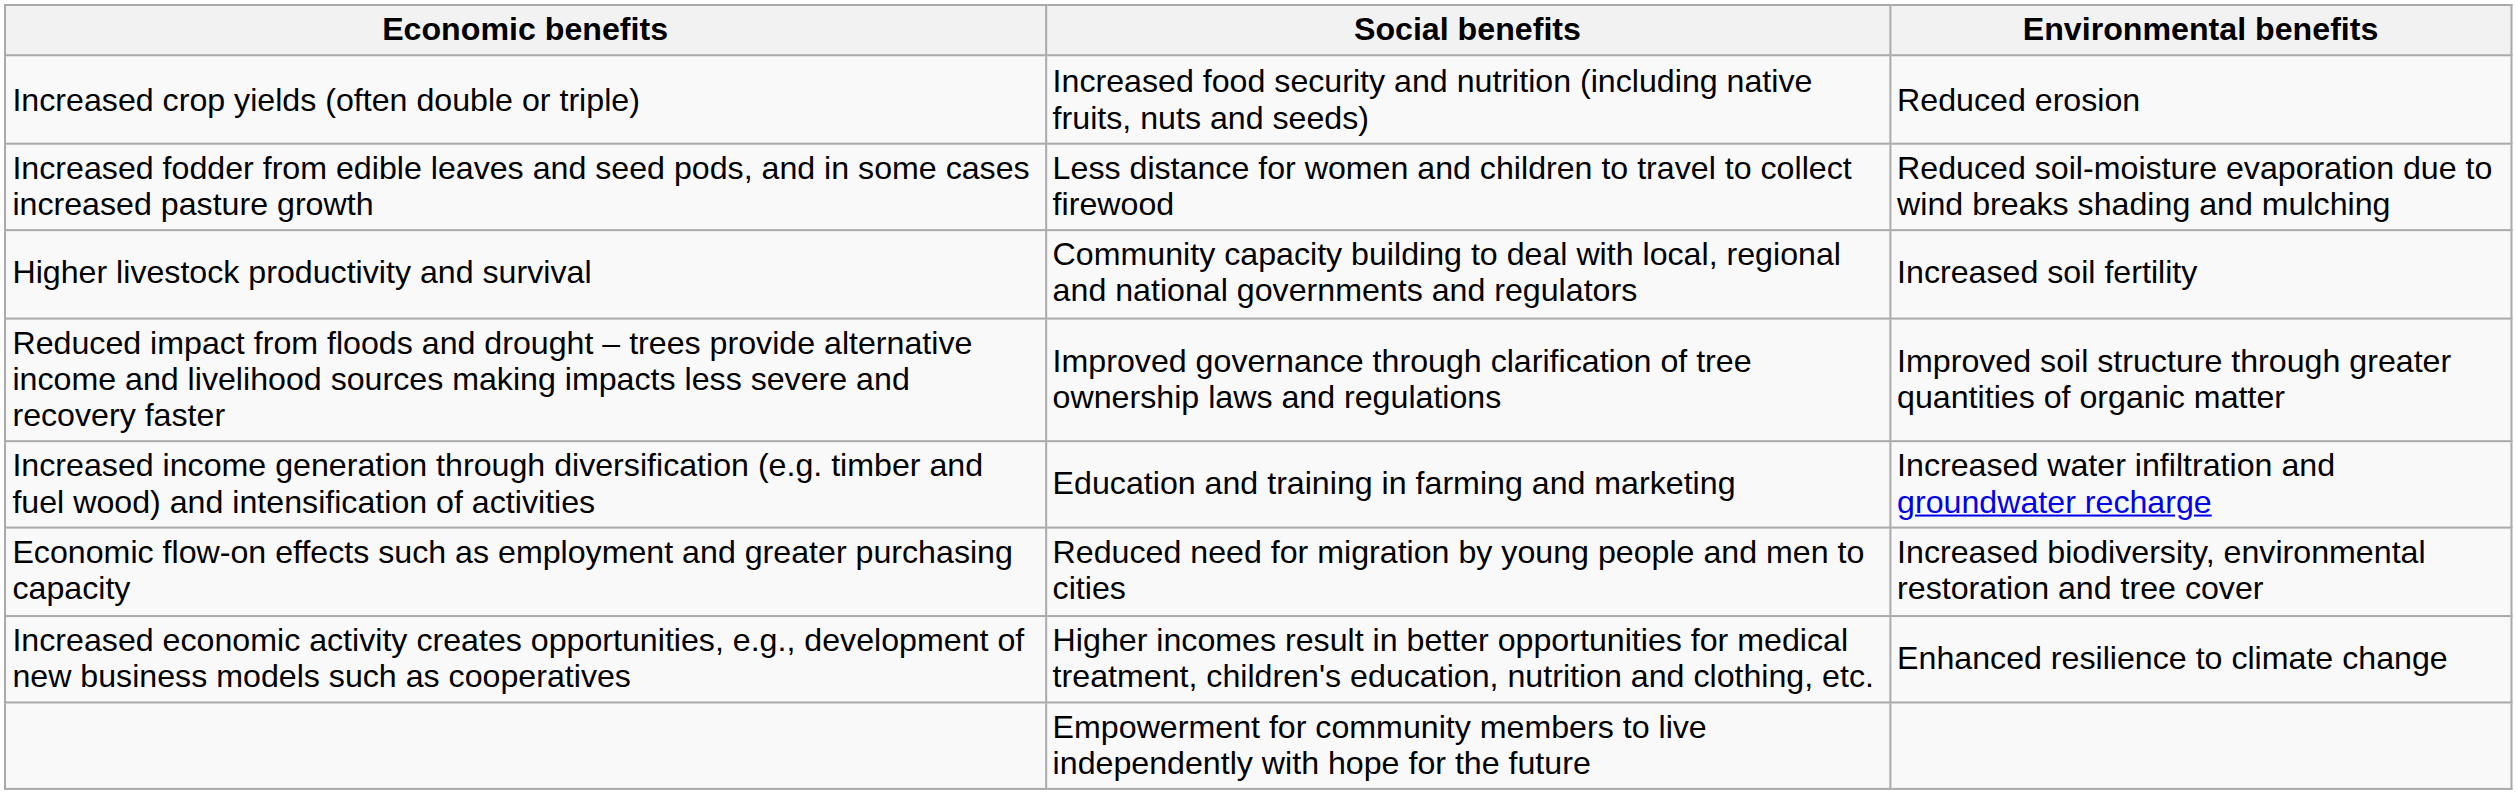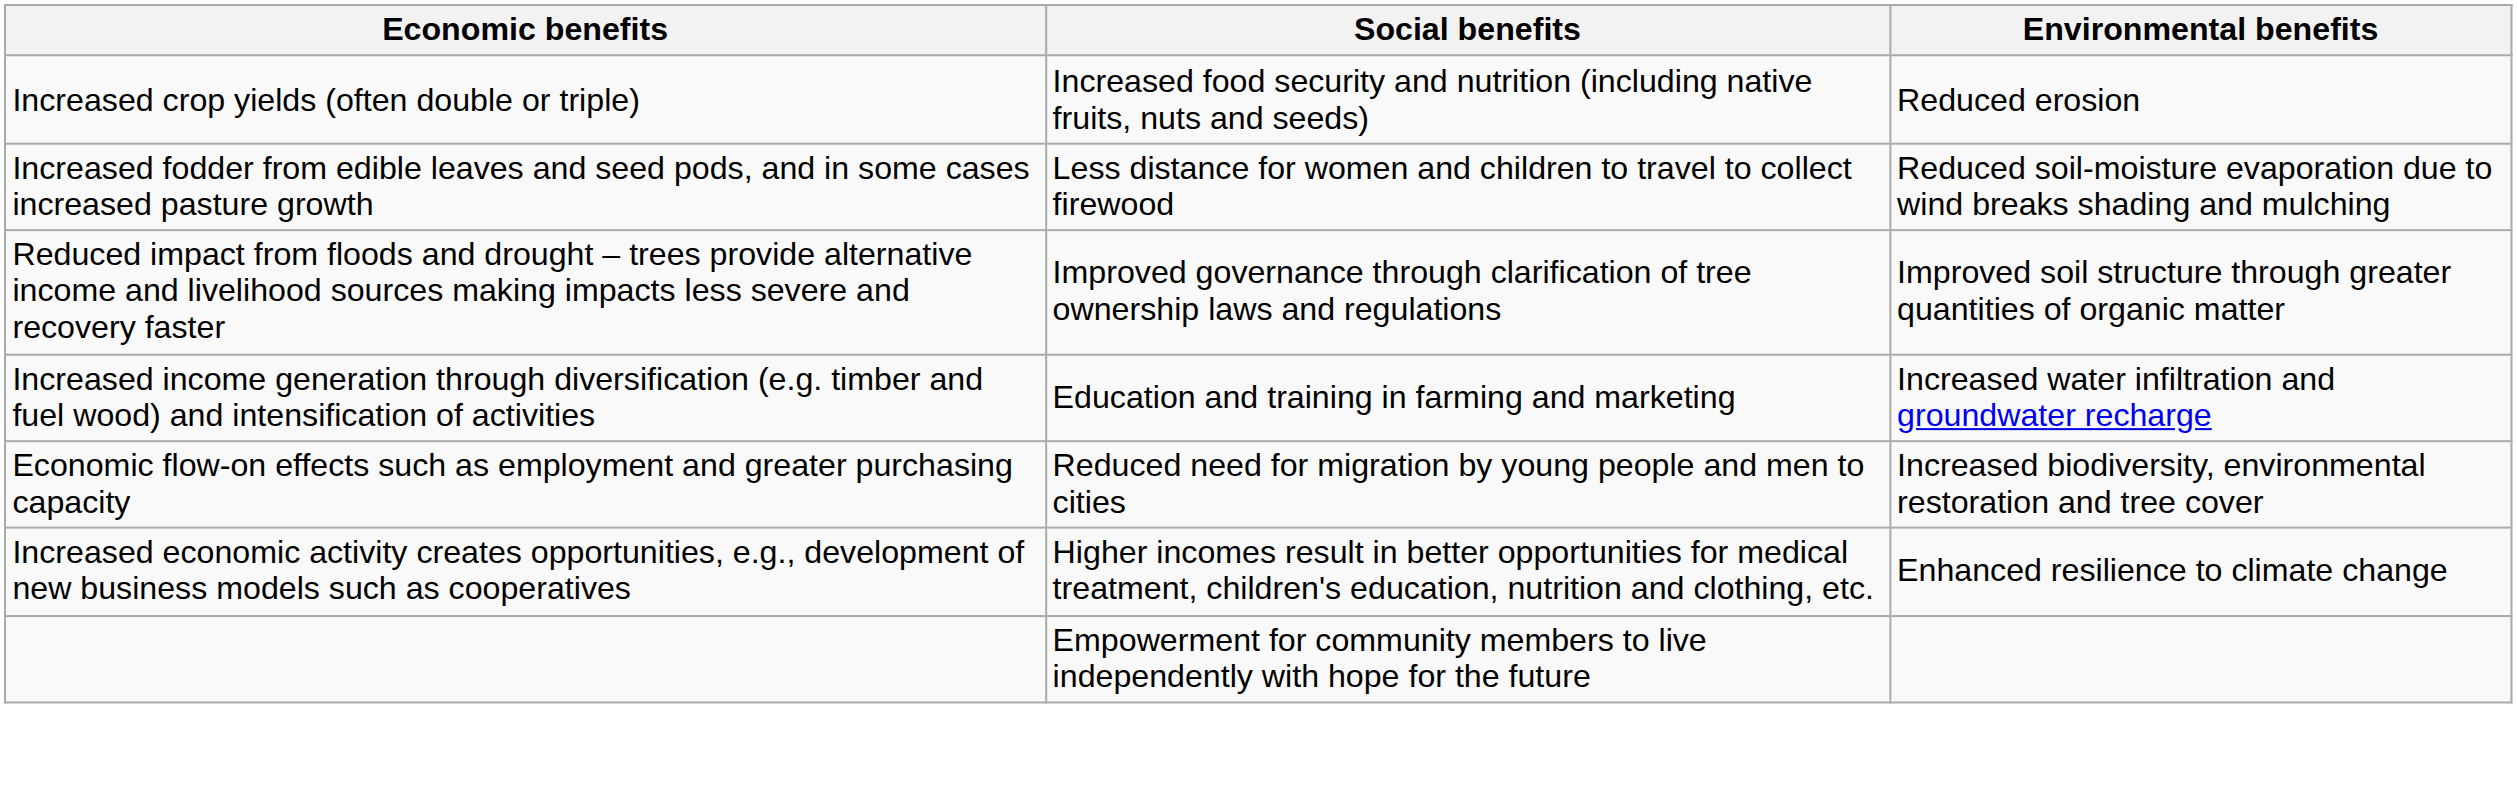 <table class="wikitable">
 <tr>
 <th>Economic benefits</th>
 <th>Social benefits</th>
 <th>Environmental benefits</th>
 </tr>
 <tr>
 <td>Increased crop yields (often double or triple)</td>
 <td>Increased food security and nutrition (including native fruits, nuts and seeds)</td>
 <td>Reduced erosion</td>
 </tr>
 <tr>
 <td>Increased fodder from edible leaves and seed pods, and in some cases increased pasture growth</td>
 <td>Less distance for women and children to travel to collect firewood</td>
 <td>Reduced soil-moisture evaporation due to wind breaks shading and mulching</td>
-</tr>
-<tr>
-<td>Higher livestock productivity and survival</td>
-<td>Community capacity building to deal with local, regional and national governments and regulators</td>
-<td>Increased soil fertility</td>
 </tr>
 <tr>
 <td>Reduced impact from floods and drought – trees provide alternative income and livelihood sources making impacts less severe and recovery faster</td>
 <td>Improved governance through clarification of tree ownership laws and regulations</td>
 <td>Improved soil structure through greater quantities of organic matter</td>
 </tr>
 <tr>
 <td>Increased income generation through diversification (e.g. timber and fuel wood) and intensification of activities</td>
 <td>Education and training in farming and marketing</td>
 <td>Increased water infiltration and <a href='#'>groundwater recharge</a></td>
 </tr>
 <tr>
 <td>Economic flow-on effects such as employment and greater purchasing capacity</td>
 <td>Reduced need for migration by  young people and men to cities</td>
 <td>Increased biodiversity, environmental restoration and tree cover</td>
 </tr>
 <tr>
 <td>Increased economic activity creates opportunities, e.g., development of new business models such as cooperatives</td>
 <td>Higher incomes result in better opportunities for medical treatment, children's education, nutrition and clothing, etc.</td>
 <td>Enhanced resilience to climate change</td>
 </tr>
 <tr>
 <td></td>
 <td>Empowerment for community members to live independently with hope for the future</td>
 <td></td>
 </tr>
 </table>
